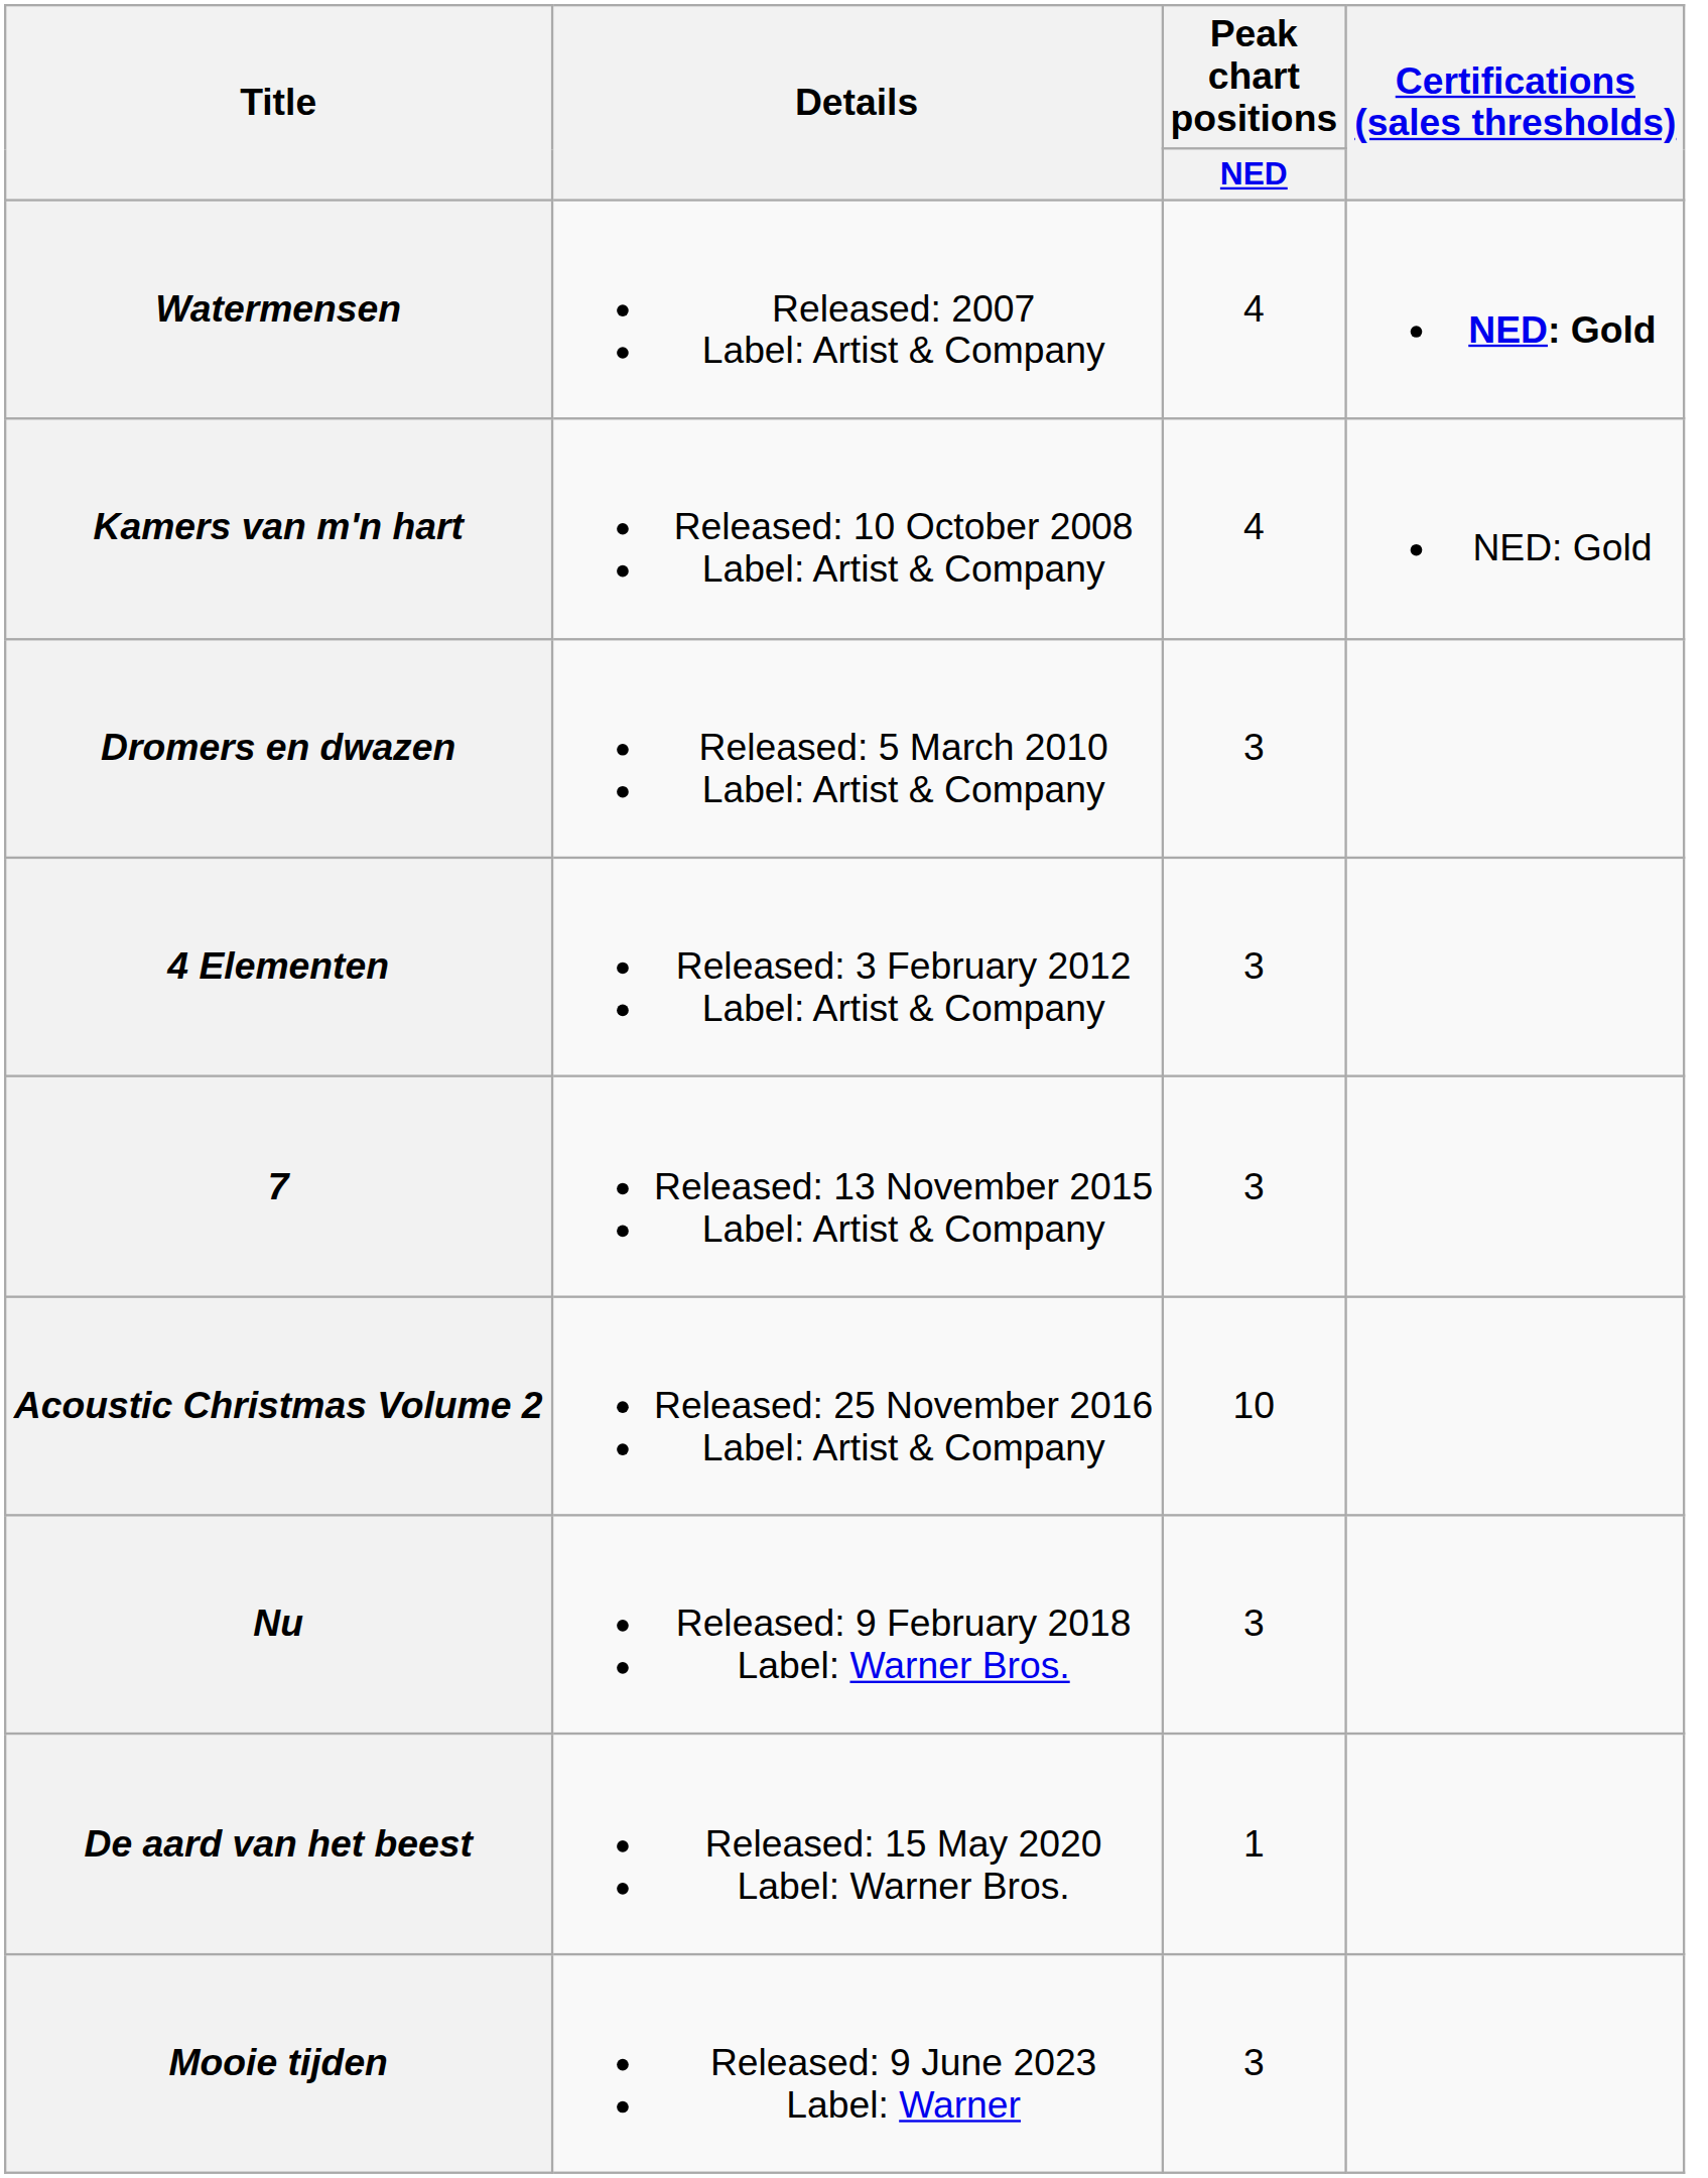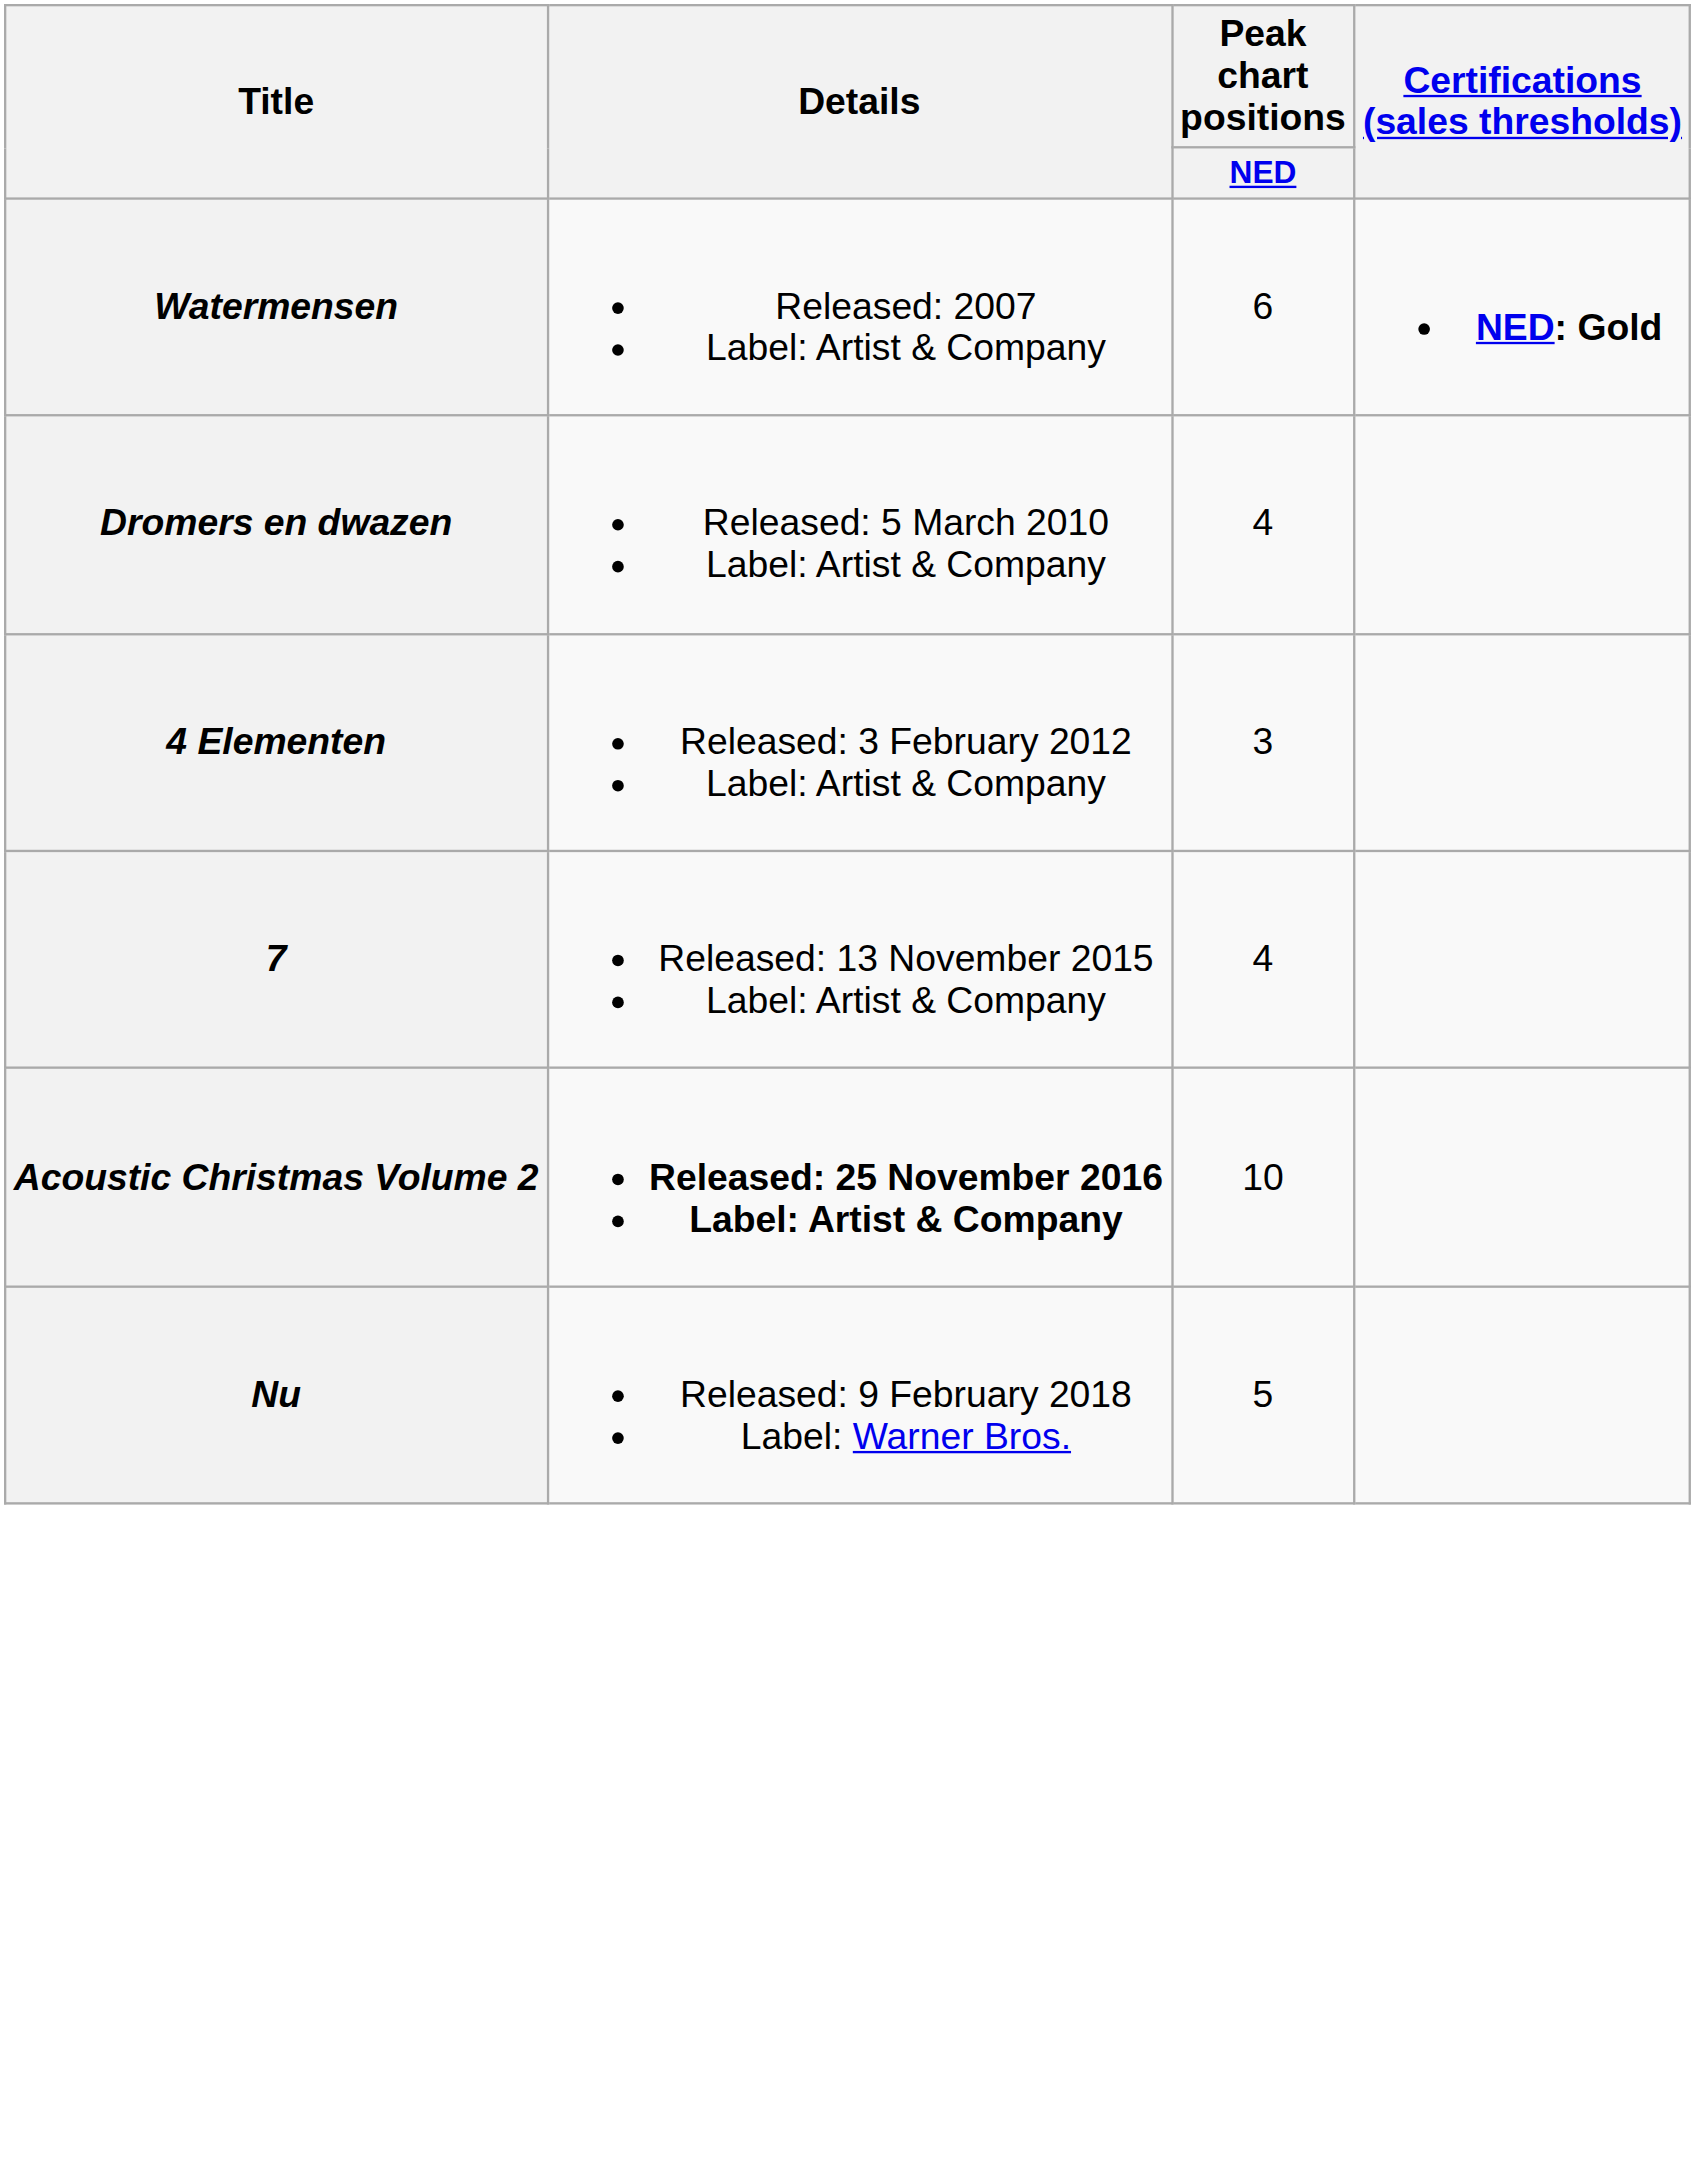 <table class="wikitable plainrowheaders" style="text-align:center;" border="1">
 <tr>
 <th scope="col" rowspan="2">Title</th>
 <th scope="col" rowspan="2">Details</th>
 <th scope="col" colspan="1">Peak chart positions</th>
 <th scope="col" rowspan="2"><a href='#'>Certifications</a><br><a href='#'>(sales thresholds)</a></th>
 </tr>
 <tr>
 <th scope="col" style="width:3em;font-size:85%;"><a href='#'>NED</a><br></th>
 </tr>
 <tr>
 <th scope="row"><em>Watermensen</em></th>
 <td><br><ul><li>Released: 2007</li><li>Label: Artist & Company</li></ul></td>
-<td>4</td>
+<td>6</td>
 <td><strong><br><ul><li><a href='#'>NED</a>: Gold</li></ul></strong></td>
-</tr>
-<tr>
-<th scope="row"><em>Kamers van m'n hart</em></th>
-<td><br><ul><li>Released: 10 October 2008</li><li>Label: Artist & Company</li></ul></td>
-<td>4</td>
-<td><br><ul><li>NED: Gold</li></ul></td>
 </tr>
 <tr>
 <th scope="row"><em>Dromers en dwazen</em></th>
 <td><br><ul><li>Released: 5 March 2010</li><li>Label: Artist & Company</li></ul></td>
-<td>3</td>
+<td>4</td>
 <td></td>
 </tr>
 <tr>
 <th scope="row"><em>4 Elementen</em></th>
 <td><br><ul><li>Released: 3 February 2012</li><li>Label: Artist & Company</li></ul></td>
 <td>3</td>
 <td></td>
 </tr>
 <tr>
 <th scope="row"><em>7</em></th>
 <td><br><ul><li>Released: 13 November 2015</li><li>Label: Artist & Company</li></ul></td>
-<td>3</td>
+<td>4</td>
 <td></td>
 </tr>
 <tr>
 <th scope="row"><em>Acoustic Christmas Volume 2</em></th>
-<td><br><ul><li>Released: 25 November 2016</li><li>Label: Artist & Company</li></ul></td>
+<td><strong><br><ul><li>Released: 25 November 2016</li><li>Label: Artist & Company</li></ul></strong></td>
 <td>10</td>
 <td></td>
 </tr>
 <tr>
 <th scope="row"><em>Nu</em></th>
 <td><br><ul><li>Released: 9 February 2018</li><li>Label: <a href='#'>Warner Bros.</a></li></ul></td>
-<td>3</td>
-<td></td>
-</tr>
-<tr>
-<th scope="row"><em>De aard van het beest</em></th>
-<td><br><ul><li>Released: 15 May 2020</li><li>Label: Warner Bros.</li></ul></td>
-<td>1</td>
-<td></td>
-</tr>
-<tr>
-<th scope="row"><em>Mooie tijden</em></th>
-<td><br><ul><li>Released: 9 June 2023</li><li>Label: <a href='#'>Warner</a></li></ul></td>
-<td>3</td>
+<td>5</td>
 <td></td>
 </tr>
 </table>
